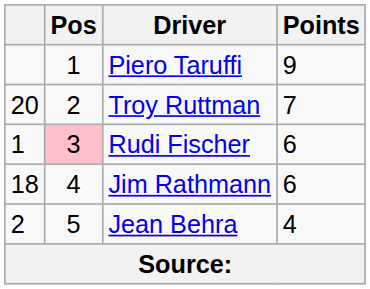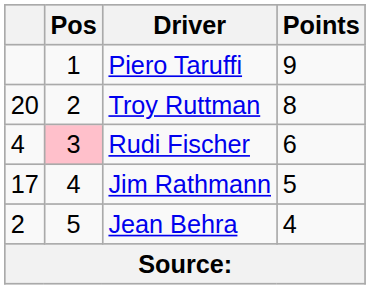 <table class="wikitable" style="font-size: 95%;">
 <tr>
 <th></th>
 <th>Pos</th>
 <th>Driver</th>
 <th>Points</th>
 </tr>
 <tr>
 <td align="left"></td>
 <td align="center">1</td>
 <td> <a href='#'>Piero Taruffi</a></td>
 <td align="left">9</td>
 </tr>
 <tr>
 <td align="left"> 20</td>
 <td align="center">2</td>
 <td> <a href='#'>Troy Ruttman</a></td>
-<td align="left">7</td>
+<td align="left">8</td>
 </tr>
 <tr>
-<td align="left"> 1</td>
+<td align="left"> 4</td>
 <td align="center" style="background: pink;">3</td>
 <td> <a href='#'>Rudi Fischer</a></td>
 <td align="left">6</td>
 </tr>
 <tr>
-<td align="left"> 18</td>
+<td align="left"> 17</td>
 <td align="center">4</td>
 <td> <a href='#'>Jim Rathmann</a></td>
-<td align="left">6</td>
+<td align="left">5</td>
 </tr>
 <tr>
 <td align="left"> 2</td>
 <td align="center">5</td>
 <td> <a href='#'>Jean Behra</a></td>
 <td align="left">4</td>
 </tr>
 <tr>
 <th colspan=4>Source:</th>
 </tr>
 </table>
